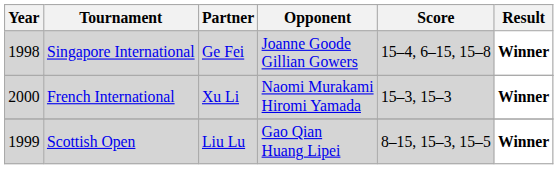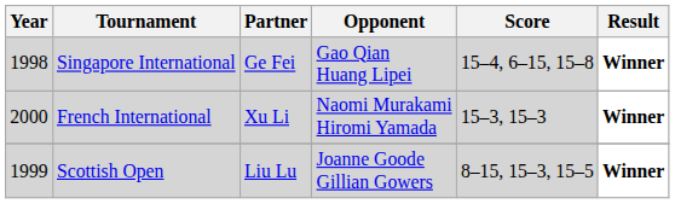 <table class="sortable wikitable" style="font-size: 90%;">
 <tr>
 <th>Year</th>
 <th>Tournament</th>
 <th>Partner</th>
 <th>Opponent</th>
 <th>Score</th>
 <th>Result</th>
 </tr>
 <tr style="background:#D5D5D5">
 <td align="center">1998</td>
 <td align="left"><a href='#'>Singapore International</a></td>
 <td align="left"> <a href='#'>Ge Fei</a></td>
-<td align="left"> <a href='#'>Joanne Goode</a> <br>  <a href='#'>Gillian Gowers</a></td>
+<td align="left"> <a href='#'>Gao Qian</a> <br>  <a href='#'>Huang Lipei</a></td>
 <td align="left">15–4, 6–15, 15–8</td>
 <td style="text-align:left; background:white"> <strong>Winner</strong></td>
 </tr>
 <tr>
 </tr>
 <tr style="background:#D5D5D5">
 <td align="center">2000</td>
 <td align="left"><a href='#'>French International</a></td>
 <td align="left"> <a href='#'>Xu Li</a></td>
 <td align="left"> <a href='#'>Naomi Murakami</a> <br>  <a href='#'>Hiromi Yamada</a></td>
 <td align="left">15–3, 15–3</td>
 <td style="text-align:left; background:white"> <strong>Winner</strong></td>
 </tr>
 <tr>
 </tr>
 <tr style="background:#D5D5D5">
 <td align="center">1999</td>
 <td align="left"><a href='#'>Scottish Open</a></td>
 <td align="left"> <a href='#'>Liu Lu</a></td>
-<td align="left"> <a href='#'>Gao Qian</a> <br>  <a href='#'>Huang Lipei</a></td>
+<td align="left"> <a href='#'>Joanne Goode</a> <br>  <a href='#'>Gillian Gowers</a></td>
 <td align="left">8–15, 15–3, 15–5</td>
 <td style="text-align:left; background:white"> <strong>Winner</strong></td>
 </tr>
 </table>
